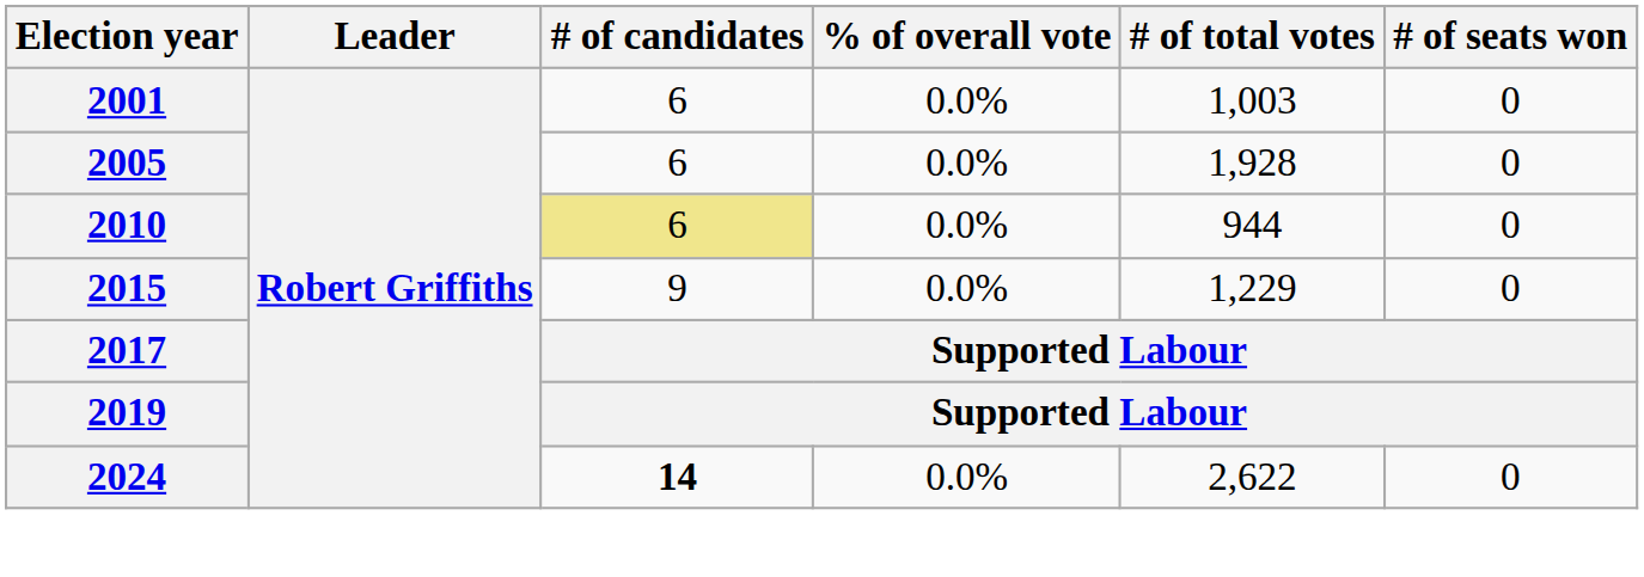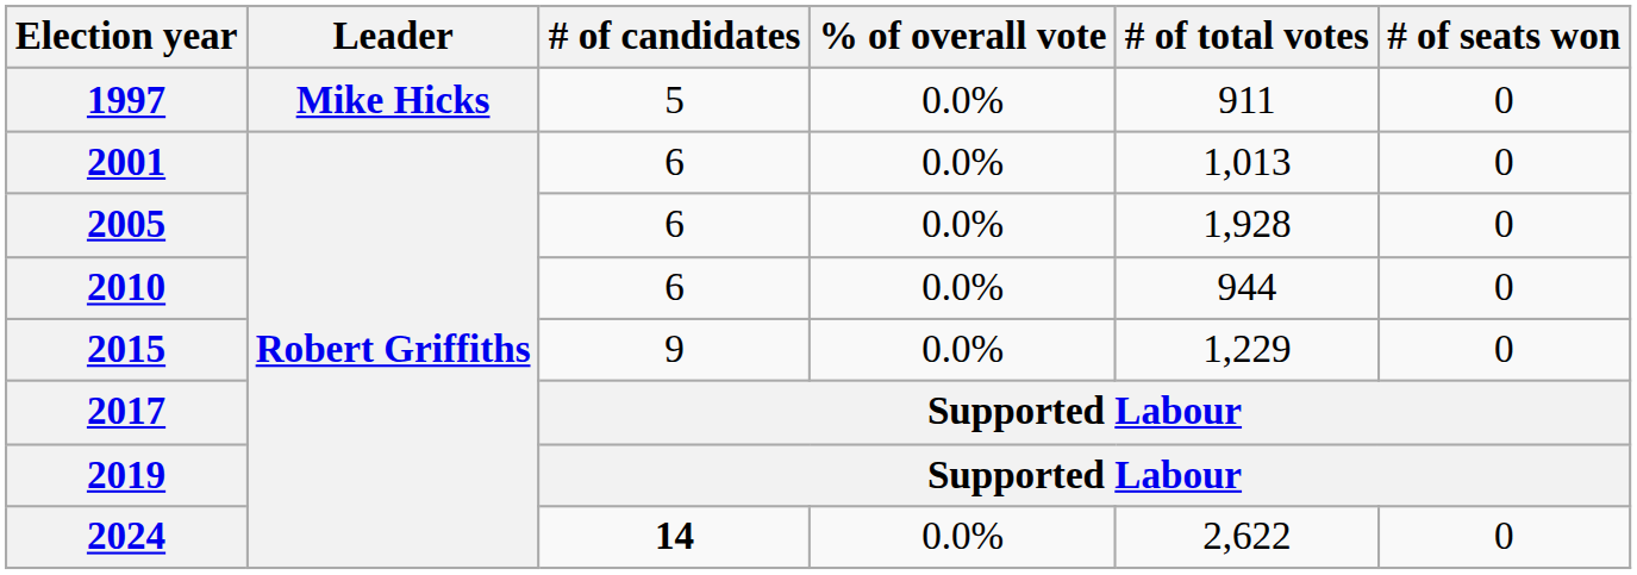 <table class="wikitable">
 <tr>
 <th>Election year</th>
 <th>Leader</th>
 <th># of candidates</th>
 <th>% of overall vote</th>
 <th># of total votes</th>
 <th># of seats won</th>
 </tr>
 <tr>
+<th><a href='#'>1997</a></th>
+<th><a href='#'>Mike Hicks</a></th>
+<td style="text-align:center;">5</td>
+<td style="text-align:center;">0.0%</td>
+<td style="text-align:center;">911</td>
+<td style="text-align:center;">0</td>
+</tr>
+<tr>
 <th><a href='#'>2001</a></th>
 <th rowspan="7"><a href='#'>Robert Griffiths</a></th>
 <td style="text-align:center;">6</td>
 <td style="text-align:center;">0.0%</td>
-<td style="text-align:center;"> 1,003</td>
+<td style="text-align:center;"> 1,013</td>
 <td style="text-align:center;"> 0</td>
 </tr>
 <tr>
 <th><a href='#'>2005</a></th>
 <td style="text-align:center;">6</td>
 <td style="text-align:center;">0.0%</td>
 <td style="text-align:center;"> 1,928</td>
 <td style="text-align:center;"> 0</td>
 </tr>
 <tr>
 <th><a href='#'>2010</a></th>
-<td style="background: khaki; text-align:center;">6</td>
+<td style="text-align:center;">6</td>
 <td style="text-align:center;">0.0%</td>
 <td style="text-align:center;"> 944</td>
 <td style="text-align:center;"> 0</td>
 </tr>
 <tr>
 <th><a href='#'>2015</a></th>
 <td style="text-align:center;">9</td>
 <td style="text-align:center;">0.0%</td>
 <td style="text-align:center;"> 1,229</td>
 <td style="text-align:center;"> 0</td>
 </tr>
 <tr>
 <th><a href='#'>2017</a></th>
 <th colspan="4">Supported <a href='#'>Labour</a></th>
 </tr>
 <tr>
 <th><a href='#'>2019</a></th>
 <th colspan="4">Supported <a href='#'>Labour</a></th>
 </tr>
 <tr>
 <th><a href='#'>2024</a></th>
 <td style="text-align:center;"><strong>14</strong></td>
 <td style="text-align:center;">0.0%</td>
 <td style="text-align:center;"> 2,622</td>
 <td style="text-align:center;"> 0</td>
 </tr>
 </table>
